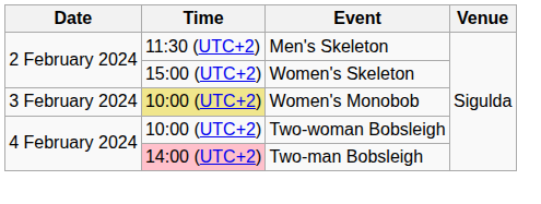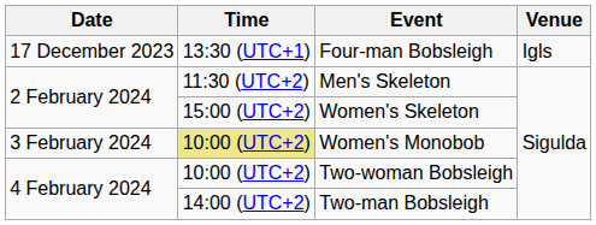 <table class="wikitable">
 <tr>
 <th>Date</th>
 <th>Time</th>
 <th>Event</th>
 <th>Venue</th>
+</tr>
+<tr>
+<td>17 December 2023</td>
+<td>13:30 (<a href='#'>UTC+1</a>)</td>
+<td>Four-man Bobsleigh</td>
+<td> Igls</td>
 </tr>
 <tr>
 <td rowspan=2>2 February 2024</td>
 <td>11:30 (<a href='#'>UTC+2</a>)</td>
 <td>Men's Skeleton</td>
 <td rowspan=5> Sigulda</td>
 </tr>
 <tr>
 <td>15:00 (<a href='#'>UTC+2</a>)</td>
 <td>Women's Skeleton</td>
 </tr>
 <tr>
 <td>3 February 2024</td>
 <td style="background: khaki;">10:00 (<a href='#'>UTC+2</a>)</td>
 <td>Women's Monobob</td>
 </tr>
 <tr>
 <td rowspan=2>4 February 2024</td>
 <td>10:00 (<a href='#'>UTC+2</a>)</td>
 <td>Two-woman Bobsleigh</td>
 </tr>
 <tr>
-<td style="background: pink;">14:00 (<a href='#'>UTC+2</a>)</td>
+<td>14:00 (<a href='#'>UTC+2</a>)</td>
 <td>Two-man Bobsleigh</td>
 </tr>
 </table>
